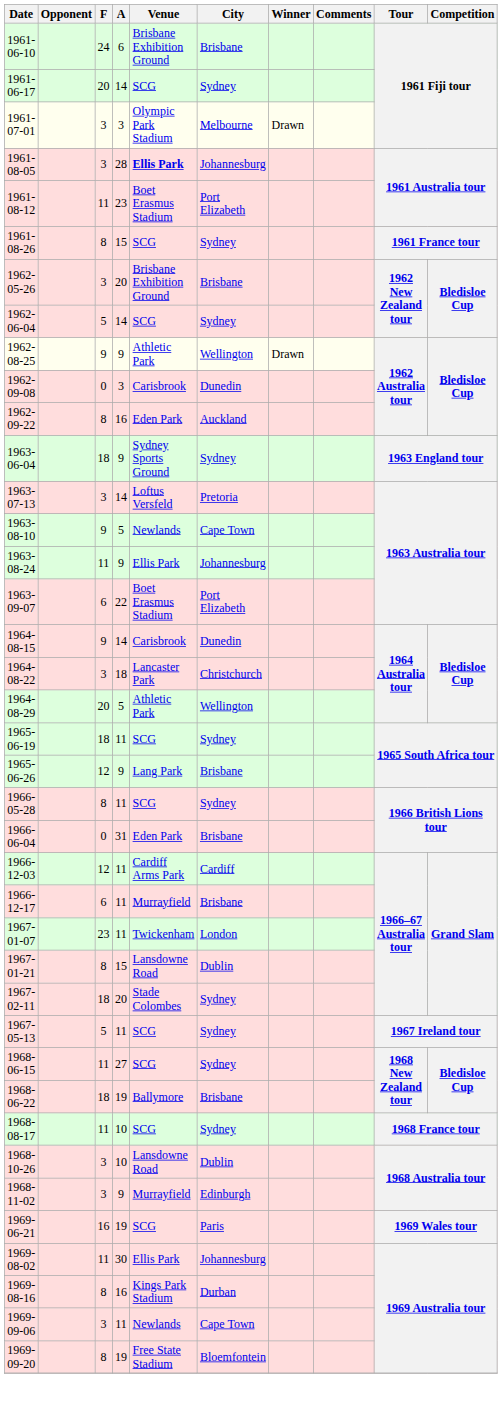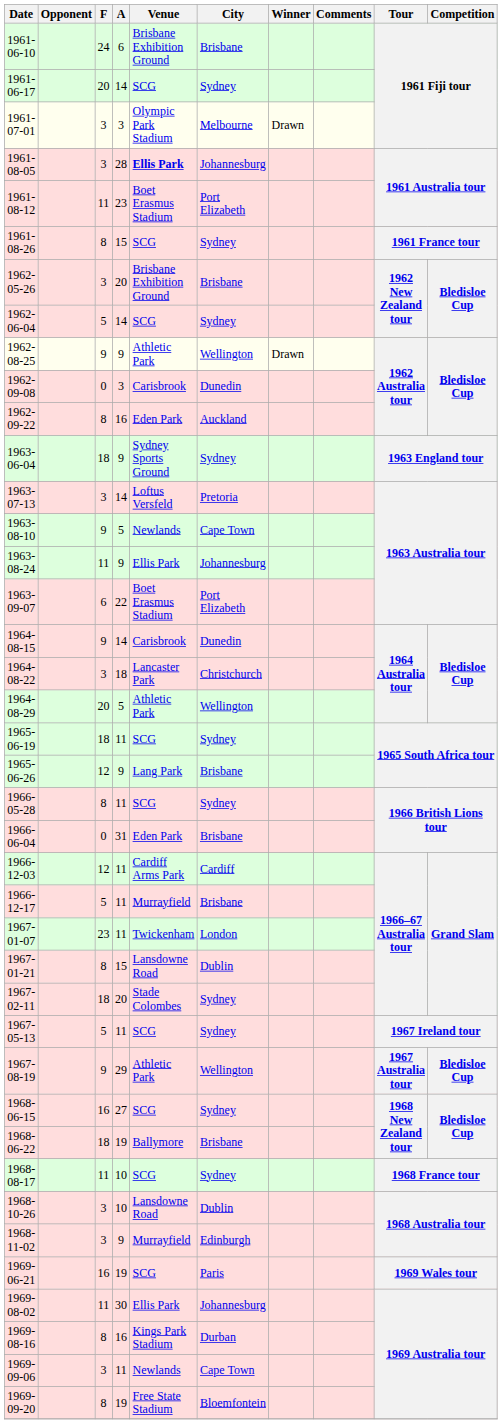 <table class="wikitable sortable">
 <tr>
 <th width=125>Date</th>
 <th width=125>Opponent</th>
 <th>F</th>
 <th>A</th>
 <th>Venue</th>
 <th>City</th>
 <th>Winner</th>
 <th>Comments</th>
 <th>Tour</th>
 <th>Competition</th>
 </tr>
 <tr bgcolor="#ddffdd">
 <td align=center>1961-06-10</td>
 <td></td>
 <td align=center>24</td>
 <td align=center>6</td>
 <td><a href='#'>Brisbane Exhibition Ground</a></td>
 <td> <a href='#'>Brisbane</a></td>
 <td></td>
 <td></td>
 <th colspan=2 rowspan=3 align=center>1961 Fiji tour</th>
 </tr>
 <tr bgcolor="#ddffdd">
 <td align=center>1961-06-17</td>
 <td></td>
 <td align=center>20</td>
 <td align=center>14</td>
 <td><a href='#'>SCG</a></td>
 <td> <a href='#'>Sydney</a></td>
 <td></td>
 <td></td>
 </tr>
 <tr bgcolor="#FFFFEE">
 <td align=center>1961-07-01</td>
 <td></td>
 <td align=center>3</td>
 <td align=center>3</td>
 <td><a href='#'>Olympic Park Stadium</a></td>
 <td> <a href='#'>Melbourne</a></td>
 <td>Drawn</td>
 <td></td>
 </tr>
 <tr bgcolor="#ffdddd">
 <td align=center>1961-08-05</td>
 <td></td>
 <td align=center>3</td>
 <td align=center>28</td>
 <td><strong><a href='#'>Ellis Park</a></strong></td>
 <td> <a href='#'>Johannesburg</a></td>
 <td></td>
 <td></td>
 <th colspan=2 rowspan=2 align=center><a href='#'>1961 Australia tour</a></th>
 </tr>
 <tr bgcolor="#ffdddd">
 <td align=center>1961-08-12</td>
 <td></td>
 <td align=center>11</td>
 <td align=center>23</td>
 <td><a href='#'>Boet Erasmus Stadium</a></td>
 <td> <a href='#'>Port Elizabeth</a></td>
 <td></td>
 <td></td>
 </tr>
 <tr bgcolor="#ffdddd">
 <td align=center>1961-08-26</td>
 <td></td>
 <td align=center>8</td>
 <td align=center>15</td>
 <td><a href='#'>SCG</a></td>
 <td> <a href='#'>Sydney</a></td>
 <td></td>
 <td></td>
 <th colspan=2 align=center><a href='#'>1961 France tour</a></th>
 </tr>
 <tr bgcolor="#ffdddd">
 <td align=center>1962-05-26</td>
 <td></td>
 <td align=center>3</td>
 <td align=center>20</td>
 <td><a href='#'>Brisbane Exhibition Ground</a></td>
 <td> <a href='#'>Brisbane</a></td>
 <td></td>
 <td></td>
 <th rowspan=2 align=center><a href='#'>1962 New Zealand tour</a></th>
 <th rowspan=2 align=center><a href='#'>Bledisloe Cup</a></th>
 </tr>
 <tr bgcolor="#ffdddd">
 <td align=center>1962-06-04</td>
 <td></td>
 <td align=center>5</td>
 <td align=center>14</td>
 <td><a href='#'>SCG</a></td>
 <td> <a href='#'>Sydney</a></td>
 <td></td>
 <td></td>
 </tr>
 <tr bgcolor="#FFFFEE">
 <td align=center>1962-08-25</td>
 <td></td>
 <td align=center>9</td>
 <td align=center>9</td>
 <td><a href='#'>Athletic Park</a></td>
 <td> <a href='#'>Wellington</a></td>
 <td>Drawn</td>
 <td></td>
 <th rowspan=3 align=center><a href='#'>1962 Australia tour</a></th>
 <th rowspan=3 align=center><a href='#'>Bledisloe Cup</a></th>
 </tr>
 <tr bgcolor="#ffdddd">
 <td align=center>1962-09-08</td>
 <td></td>
 <td align=center>0</td>
 <td align=center>3</td>
 <td><a href='#'>Carisbrook</a></td>
 <td> <a href='#'>Dunedin</a></td>
 <td></td>
 <td></td>
 </tr>
 <tr bgcolor="#ffdddd">
 <td align=center>1962-09-22</td>
 <td></td>
 <td align=center>8</td>
 <td align=center>16</td>
 <td><a href='#'>Eden Park</a></td>
 <td> <a href='#'>Auckland</a></td>
 <td></td>
 <td></td>
 </tr>
 <tr bgcolor="#ddffdd">
 <td align=center>1963-06-04</td>
 <td></td>
 <td align=center>18</td>
 <td align=center>9</td>
 <td><a href='#'>Sydney Sports Ground</a></td>
 <td> <a href='#'>Sydney</a></td>
 <td></td>
 <td></td>
 <th colspan=2 align=center><a href='#'>1963 England tour</a></th>
 </tr>
 <tr bgcolor="#ffdddd">
 <td align=center>1963-07-13</td>
 <td></td>
 <td align=center>3</td>
 <td align=center>14</td>
 <td><a href='#'>Loftus Versfeld</a></td>
 <td> <a href='#'>Pretoria</a></td>
 <td></td>
 <td></td>
 <th colspan=2 rowspan=4 align=center><a href='#'>1963 Australia tour</a></th>
 </tr>
 <tr bgcolor="#ddffdd">
 <td align=center>1963-08-10</td>
 <td></td>
 <td align=center>9</td>
 <td align=center>5</td>
 <td><a href='#'>Newlands</a></td>
 <td> <a href='#'>Cape Town</a></td>
 <td></td>
 <td></td>
 </tr>
 <tr bgcolor="#ddffdd">
 <td align=center>1963-08-24</td>
 <td></td>
 <td align=center>11</td>
 <td align=center>9</td>
 <td><a href='#'>Ellis Park</a></td>
 <td> <a href='#'>Johannesburg</a></td>
 <td></td>
 <td></td>
 </tr>
 <tr bgcolor="#ffdddd">
 <td align=center>1963-09-07</td>
 <td></td>
 <td align=center>6</td>
 <td align=center>22</td>
 <td><a href='#'>Boet Erasmus Stadium</a></td>
 <td> <a href='#'>Port Elizabeth</a></td>
 <td></td>
 <td></td>
 </tr>
 <tr bgcolor="#ffdddd">
 <td align=center>1964-08-15</td>
 <td></td>
 <td align=center>9</td>
 <td align=center>14</td>
 <td><a href='#'>Carisbrook</a></td>
 <td> <a href='#'>Dunedin</a></td>
 <td></td>
 <td></td>
 <th rowspan=3 align=center><a href='#'>1964 Australia tour</a></th>
 <th rowspan=3 align=center><a href='#'>Bledisloe Cup</a></th>
 </tr>
 <tr bgcolor="#ffdddd">
 <td align=center>1964-08-22</td>
 <td></td>
 <td align=center>3</td>
 <td align=center>18</td>
 <td><a href='#'>Lancaster Park</a></td>
 <td> <a href='#'>Christchurch</a></td>
 <td></td>
 <td></td>
 </tr>
 <tr bgcolor="#ddffdd">
 <td align=center>1964-08-29</td>
 <td></td>
 <td align=center>20</td>
 <td align=center>5</td>
 <td><a href='#'>Athletic Park</a></td>
 <td> <a href='#'>Wellington</a></td>
 <td></td>
 <td></td>
 </tr>
 <tr bgcolor="#ddffdd">
 <td align=center>1965-06-19</td>
 <td></td>
 <td align=center>18</td>
 <td align=center>11</td>
 <td><a href='#'>SCG</a></td>
 <td> <a href='#'>Sydney</a></td>
 <td></td>
 <td></td>
 <th colspan=2 rowspan=2 align=center><a href='#'>1965 South Africa tour</a></th>
 </tr>
 <tr bgcolor="#ddffdd">
 <td align=center>1965-06-26</td>
 <td></td>
 <td align=center>12</td>
 <td align=center>9</td>
 <td><a href='#'>Lang Park</a></td>
 <td> <a href='#'>Brisbane</a></td>
 <td></td>
 <td></td>
 </tr>
 <tr bgcolor="#ffdddd">
 <td align=center>1966-05-28</td>
 <td></td>
 <td align=center>8</td>
 <td align=center>11</td>
 <td><a href='#'>SCG</a></td>
 <td> <a href='#'>Sydney</a></td>
 <td></td>
 <td></td>
 <th colspan=2 rowspan=2 align=center><a href='#'>1966 British Lions tour</a></th>
 </tr>
 <tr bgcolor="#ffdddd">
 <td align=center>1966-06-04</td>
 <td></td>
 <td align=center>0</td>
 <td align=center>31</td>
 <td><a href='#'>Eden Park</a></td>
 <td> <a href='#'>Brisbane</a></td>
 <td></td>
 <td></td>
 </tr>
 <tr bgcolor="#ddffdd">
 <td align=center>1966-12-03</td>
 <td></td>
 <td align=center>12</td>
 <td align=center>11</td>
 <td><a href='#'>Cardiff Arms Park</a></td>
 <td> <a href='#'>Cardiff</a></td>
 <td></td>
 <td></td>
 <th rowspan=5 align=center><a href='#'>1966–67 Australia tour</a></th>
 <th rowspan=5 align=center><a href='#'>Grand Slam</a></th>
 </tr>
 <tr bgcolor="#ffdddd">
 <td align=center>1966-12-17</td>
 <td></td>
-<td align=center>6</td>
+<td align=center>5</td>
 <td align=center>11</td>
 <td><a href='#'>Murrayfield</a></td>
 <td> <a href='#'>Brisbane</a></td>
 <td></td>
 <td></td>
 </tr>
 <tr bgcolor="#ddffdd">
 <td align=center>1967-01-07</td>
 <td></td>
 <td align=center>23</td>
 <td align=center>11</td>
 <td><a href='#'>Twickenham</a></td>
 <td> <a href='#'>London</a></td>
 <td></td>
 <td></td>
 </tr>
 <tr bgcolor="#ffdddd">
 <td align=center>1967-01-21</td>
 <td></td>
 <td align=center>8</td>
 <td align=center>15</td>
 <td><a href='#'>Lansdowne Road</a></td>
 <td> <a href='#'>Dublin</a></td>
 <td></td>
 <td></td>
 </tr>
 <tr bgcolor="#ffdddd">
 <td align=center>1967-02-11</td>
 <td></td>
 <td align=center>18</td>
 <td align=center>20</td>
 <td><a href='#'>Stade Colombes</a></td>
 <td> <a href='#'>Sydney</a></td>
 <td></td>
 <td></td>
 </tr>
 <tr bgcolor="#ffdddd">
 <td align=center>1967-05-13</td>
 <td></td>
 <td align=center>5</td>
 <td align=center>11</td>
 <td><a href='#'>SCG</a></td>
 <td> <a href='#'>Sydney</a></td>
 <td></td>
 <td></td>
 <th colspan=2 align=center><a href='#'>1967 Ireland tour</a></th>
 </tr>
 <tr bgcolor="#ffdddd">
+<td align=center>1967-08-19</td>
+<td></td>
+<td align=center>9</td>
+<td align=center>29</td>
+<td><a href='#'>Athletic Park</a></td>
+<td> <a href='#'>Wellington</a></td>
+<td></td>
+<td></td>
+<th align=center><a href='#'>1967 Australia tour</a></th>
+<th align=center><a href='#'>Bledisloe Cup</a></th>
+</tr>
+<tr bgcolor="#ffdddd">
 <td align=center>1968-06-15</td>
 <td></td>
-<td align=center>11</td>
+<td align=center>16</td>
 <td align=center>27</td>
 <td><a href='#'>SCG</a></td>
 <td> <a href='#'>Sydney</a></td>
 <td></td>
 <td></td>
 <th rowspan=2 align=center><a href='#'>1968 New Zealand tour</a></th>
 <th rowspan=2 align=center><a href='#'>Bledisloe Cup</a></th>
 </tr>
 <tr bgcolor="#ffdddd">
 <td align=center>1968-06-22</td>
 <td></td>
 <td align=center>18</td>
 <td align=center>19</td>
 <td><a href='#'>Ballymore</a></td>
 <td> <a href='#'>Brisbane</a></td>
 <td></td>
 <td></td>
 </tr>
 <tr bgcolor="#ddffdd">
 <td align=center>1968-08-17</td>
 <td></td>
 <td align=center>11</td>
 <td align=center>10</td>
 <td><a href='#'>SCG</a></td>
 <td> <a href='#'>Sydney</a></td>
 <td></td>
 <td></td>
 <th colspan=2 align=center><a href='#'>1968 France tour</a></th>
 </tr>
 <tr bgcolor="#ffdddd">
 <td align=center>1968-10-26</td>
 <td></td>
 <td align=center>3</td>
 <td align=center>10</td>
 <td><a href='#'>Lansdowne Road</a></td>
 <td> <a href='#'>Dublin</a></td>
 <td></td>
 <td></td>
 <th colspan=2 rowspan=2 align=center><a href='#'>1968 Australia tour</a></th>
 </tr>
 <tr bgcolor="#ffdddd">
 <td align=center>1968-11-02</td>
 <td></td>
 <td align=center>3</td>
 <td align=center>9</td>
 <td><a href='#'>Murrayfield</a></td>
 <td> <a href='#'>Edinburgh</a></td>
 <td></td>
 <td></td>
 </tr>
 <tr bgcolor="#ffdddd">
 <td align=center>1969-06-21</td>
 <td></td>
 <td align=center>16</td>
 <td align=center>19</td>
 <td><a href='#'>SCG</a></td>
 <td> <a href='#'>Paris</a></td>
 <td></td>
 <td></td>
 <th colspan=2 align=center><a href='#'>1969 Wales tour</a></th>
 </tr>
 <tr bgcolor="#ffdddd">
 <td align=center>1969-08-02</td>
 <td></td>
 <td align=center>11</td>
 <td align=center>30</td>
 <td><a href='#'>Ellis Park</a></td>
 <td> <a href='#'>Johannesburg</a></td>
 <td></td>
 <td></td>
 <th colspan=2 rowspan=4 align=center><a href='#'>1969 Australia tour</a></th>
 </tr>
 <tr bgcolor="#ffdddd">
 <td align=center>1969-08-16</td>
 <td></td>
 <td align=center>8</td>
 <td align=center>16</td>
 <td><a href='#'>Kings Park Stadium</a></td>
 <td> <a href='#'>Durban</a></td>
 <td></td>
 <td></td>
 </tr>
 <tr bgcolor="#ffdddd">
 <td align=center>1969-09-06</td>
 <td></td>
 <td align=center>3</td>
 <td align=center>11</td>
 <td><a href='#'>Newlands</a></td>
 <td> <a href='#'>Cape Town</a></td>
 <td></td>
 <td></td>
 </tr>
 <tr bgcolor="#ffdddd">
 <td align=center>1969-09-20</td>
 <td></td>
 <td align=center>8</td>
 <td align=center>19</td>
 <td><a href='#'>Free State Stadium</a></td>
 <td> <a href='#'>Bloemfontein</a></td>
 <td></td>
 <td></td>
 </tr>
 <tr>
 </tr>
 </table>
